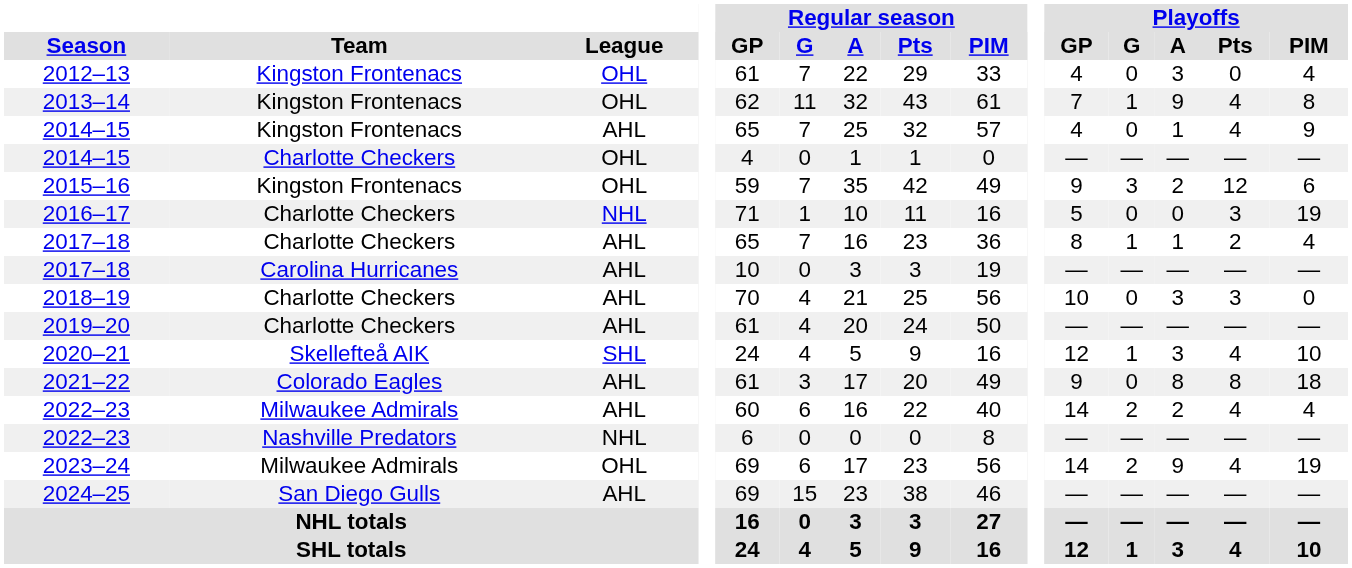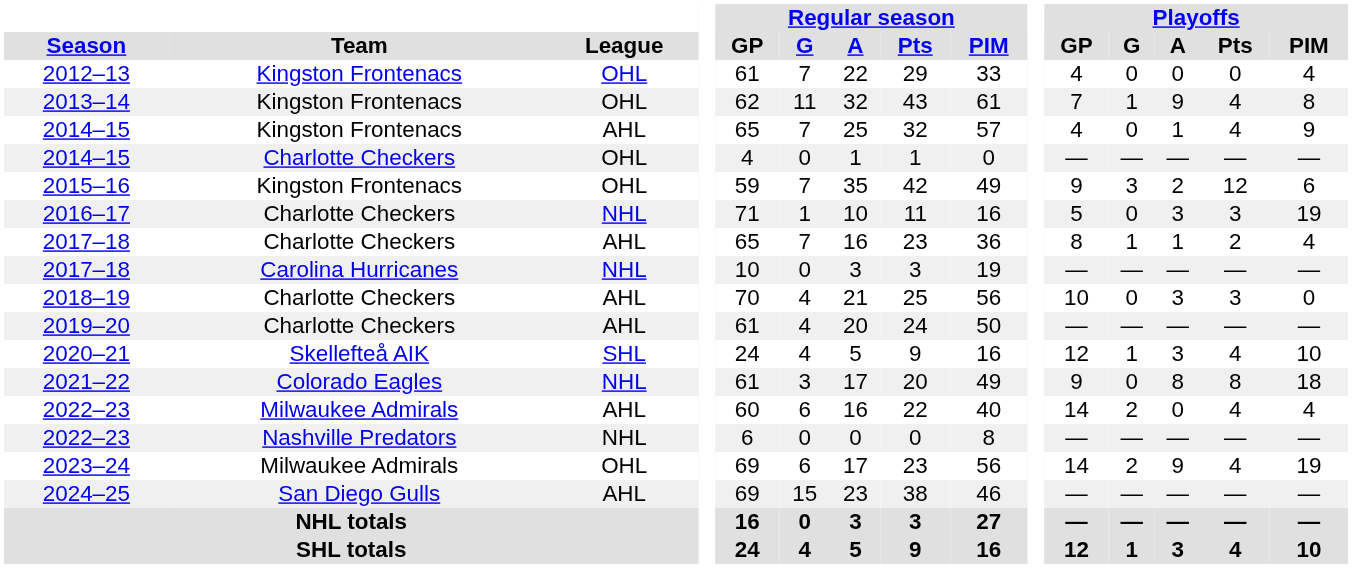 <table border="0" cellpadding="1" cellspacing="0" style="text-align:center; width:60em;">
 <tr style="background:#e0e0e0;">
 <th colspan="3"  bgcolor="#ffffff"> </th>
 <th rowspan="99" bgcolor="#ffffff"> </th>
 <th colspan="5"><a href='#'>Regular season</a></th>
 <th rowspan="99" bgcolor="#ffffff"> </th>
 <th colspan="5"><a href='#'>Playoffs</a></th>
 </tr>
 <tr style="background:#e0e0e0;">
 <th><a href='#'>Season</a></th>
 <th>Team</th>
 <th>League</th>
 <th>GP</th>
 <th><a href='#'>G</a></th>
 <th><a href='#'>A</a></th>
 <th><a href='#'>Pts</a></th>
 <th><a href='#'>PIM</a></th>
 <th>GP</th>
 <th>G</th>
 <th>A</th>
 <th>Pts</th>
 <th>PIM</th>
 </tr>
 <tr>
 <td><a href='#'>2012–13</a></td>
 <td><a href='#'>Kingston Frontenacs</a></td>
 <td><a href='#'>OHL</a></td>
 <td>61</td>
 <td>7</td>
 <td>22</td>
 <td>29</td>
 <td>33</td>
 <td>4</td>
 <td>0</td>
-<td>3</td>
+<td>0</td>
 <td>0</td>
 <td>4</td>
 </tr>
 <tr bgcolor="#f0f0f0">
 <td><a href='#'>2013–14</a></td>
 <td>Kingston Frontenacs</td>
 <td>OHL</td>
 <td>62</td>
 <td>11</td>
 <td>32</td>
 <td>43</td>
 <td>61</td>
 <td>7</td>
 <td>1</td>
 <td>9</td>
 <td>4</td>
 <td>8</td>
 </tr>
 <tr>
 <td><a href='#'>2014–15</a></td>
 <td>Kingston Frontenacs</td>
 <td>AHL</td>
 <td>65</td>
 <td>7</td>
 <td>25</td>
 <td>32</td>
 <td>57</td>
 <td>4</td>
 <td>0</td>
 <td>1</td>
 <td>4</td>
 <td>9</td>
 </tr>
 <tr bgcolor="#f0f0f0">
 <td><a href='#'>2014–15</a></td>
 <td><a href='#'>Charlotte Checkers</a></td>
 <td>OHL</td>
 <td>4</td>
 <td>0</td>
 <td>1</td>
 <td>1</td>
 <td>0</td>
 <td>—</td>
 <td>—</td>
 <td>—</td>
 <td>—</td>
 <td>—</td>
 </tr>
 <tr>
 <td><a href='#'>2015–16</a></td>
 <td>Kingston Frontenacs</td>
 <td>OHL</td>
 <td>59</td>
 <td>7</td>
 <td>35</td>
 <td>42</td>
 <td>49</td>
 <td>9</td>
 <td>3</td>
 <td>2</td>
 <td>12</td>
 <td>6</td>
 </tr>
 <tr bgcolor="#f0f0f0">
 <td><a href='#'>2016–17</a></td>
 <td>Charlotte Checkers</td>
 <td><a href='#'>NHL</a></td>
 <td>71</td>
 <td>1</td>
 <td>10</td>
 <td>11</td>
 <td>16</td>
 <td>5</td>
 <td>0</td>
-<td>0</td>
+<td>3</td>
 <td>3</td>
 <td>19</td>
 </tr>
 <tr>
 <td><a href='#'>2017–18</a></td>
 <td>Charlotte Checkers</td>
 <td>AHL</td>
 <td>65</td>
 <td>7</td>
 <td>16</td>
 <td>23</td>
 <td>36</td>
 <td>8</td>
 <td>1</td>
 <td>1</td>
 <td>2</td>
 <td>4</td>
 </tr>
 <tr bgcolor="#f0f0f0">
 <td><a href='#'>2017–18</a></td>
 <td><a href='#'>Carolina Hurricanes</a></td>
-<td>AHL</td>
+<td><a href='#'>NHL</a></td>
 <td>10</td>
 <td>0</td>
 <td>3</td>
 <td>3</td>
 <td>19</td>
 <td>—</td>
 <td>—</td>
 <td>—</td>
 <td>—</td>
 <td>—</td>
 </tr>
 <tr>
 <td><a href='#'>2018–19</a></td>
 <td>Charlotte Checkers</td>
 <td>AHL</td>
 <td>70</td>
 <td>4</td>
 <td>21</td>
 <td>25</td>
 <td>56</td>
 <td>10</td>
 <td>0</td>
 <td>3</td>
 <td>3</td>
 <td>0</td>
 </tr>
 <tr bgcolor="#f0f0f0">
 <td><a href='#'>2019–20</a></td>
 <td>Charlotte Checkers</td>
 <td>AHL</td>
 <td>61</td>
 <td>4</td>
 <td>20</td>
 <td>24</td>
 <td>50</td>
 <td>—</td>
 <td>—</td>
 <td>—</td>
 <td>—</td>
 <td>—</td>
 </tr>
 <tr>
 <td><a href='#'>2020–21</a></td>
 <td><a href='#'>Skellefteå AIK</a></td>
 <td><a href='#'>SHL</a></td>
 <td>24</td>
 <td>4</td>
 <td>5</td>
 <td>9</td>
 <td>16</td>
 <td>12</td>
 <td>1</td>
 <td>3</td>
 <td>4</td>
 <td>10</td>
 </tr>
 <tr bgcolor="#f0f0f0">
 <td><a href='#'>2021–22</a></td>
 <td><a href='#'>Colorado Eagles</a></td>
-<td>AHL</td>
+<td><a href='#'>NHL</a></td>
 <td>61</td>
 <td>3</td>
 <td>17</td>
 <td>20</td>
 <td>49</td>
 <td>9</td>
 <td>0</td>
 <td>8</td>
 <td>8</td>
 <td>18</td>
 </tr>
 <tr>
 <td><a href='#'>2022–23</a></td>
 <td><a href='#'>Milwaukee Admirals</a></td>
 <td>AHL</td>
 <td>60</td>
 <td>6</td>
 <td>16</td>
 <td>22</td>
 <td>40</td>
 <td>14</td>
 <td>2</td>
-<td>2</td>
+<td>0</td>
 <td>4</td>
 <td>4</td>
 </tr>
 <tr bgcolor="#f0f0f0">
 <td><a href='#'>2022–23</a></td>
 <td><a href='#'>Nashville Predators</a></td>
 <td>NHL</td>
 <td>6</td>
 <td>0</td>
 <td>0</td>
 <td>0</td>
 <td>8</td>
 <td>—</td>
 <td>—</td>
 <td>—</td>
 <td>—</td>
 <td>—</td>
 </tr>
 <tr>
 <td><a href='#'>2023–24</a></td>
 <td>Milwaukee Admirals</td>
 <td>OHL</td>
 <td>69</td>
 <td>6</td>
 <td>17</td>
 <td>23</td>
 <td>56</td>
 <td>14</td>
 <td>2</td>
 <td>9</td>
 <td>4</td>
 <td>19</td>
 </tr>
 <tr bgcolor="#f0f0f0">
 <td><a href='#'>2024–25</a></td>
 <td><a href='#'>San Diego Gulls</a></td>
 <td>AHL</td>
 <td>69</td>
 <td>15</td>
 <td>23</td>
 <td>38</td>
 <td>46</td>
 <td>—</td>
 <td>—</td>
 <td>—</td>
 <td>—</td>
 <td>—</td>
 </tr>
 <tr ALIGN="center" bgcolor="#e0e0e0">
 <th colspan="3">NHL totals</th>
 <th>16</th>
 <th>0</th>
 <th>3</th>
 <th>3</th>
 <th>27</th>
 <th>—</th>
 <th>—</th>
 <th>—</th>
 <th>—</th>
 <th>—</th>
 </tr>
 <tr ALIGN="center" bgcolor="#e0e0e0">
 <th colspan="3">SHL totals</th>
 <th>24</th>
 <th>4</th>
 <th>5</th>
 <th>9</th>
 <th>16</th>
 <th>12</th>
 <th>1</th>
 <th>3</th>
 <th>4</th>
 <th>10</th>
 </tr>
 </table>
